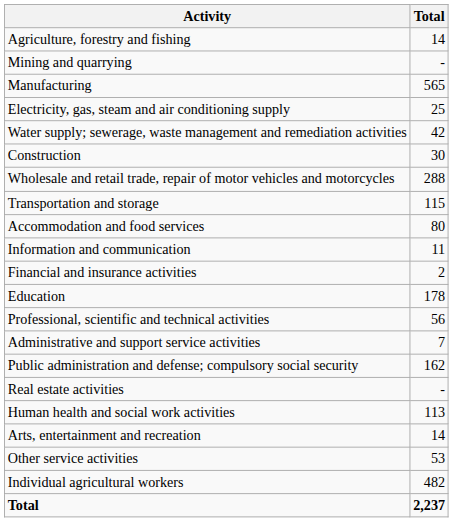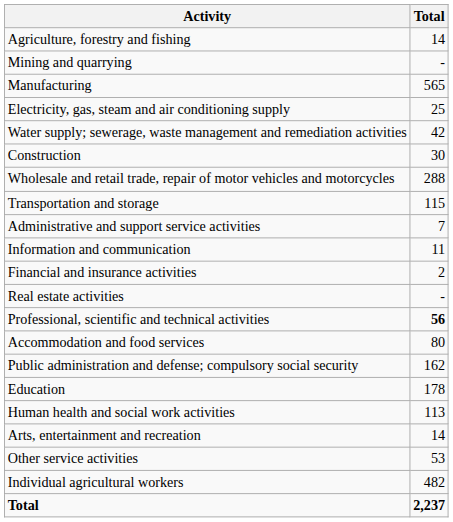 <table class="wikitable sortable" style="font-size:95%;">
 <tr>
 <th>Activity</th>
 <th>Total</th>
 </tr>
 <tr>
 <td>Agriculture, forestry and fishing</td>
 <td align="right">14</td>
 </tr>
 <tr>
 <td>Mining and quarrying</td>
 <td align="right">-</td>
 </tr>
 <tr>
 <td>Manufacturing</td>
 <td align="right">565</td>
 </tr>
 <tr>
 <td>Electricity, gas, steam and air conditioning supply</td>
 <td align="right">25</td>
 </tr>
 <tr>
 <td>Water supply; sewerage, waste management and remediation activities</td>
 <td align="right">42</td>
 </tr>
 <tr>
 <td>Construction</td>
 <td align="right">30</td>
 </tr>
 <tr>
 <td>Wholesale and retail trade, repair of motor vehicles and motorcycles</td>
 <td align="right">288</td>
 </tr>
 <tr>
 <td>Transportation and storage</td>
 <td align="right">115</td>
 </tr>
 <tr>
-<td>Accommodation and food services</td>
-<td align="right">80</td>
+<td>Administrative and support service activities</td>
+<td align="right">7</td>
 </tr>
 <tr>
 <td>Information and communication</td>
 <td align="right">11</td>
 </tr>
 <tr>
 <td>Financial and insurance activities</td>
 <td align="right">2</td>
 </tr>
 <tr>
-<td>Education</td>
-<td align="right">178</td>
+<td>Real estate activities</td>
+<td align="right">-</td>
 </tr>
 <tr>
 <td>Professional, scientific and technical activities</td>
-<td align="right">56</td>
+<td align="right"><strong>56</strong></td>
 </tr>
 <tr>
-<td>Administrative and support service activities</td>
-<td align="right">7</td>
+<td>Accommodation and food services</td>
+<td align="right">80</td>
 </tr>
 <tr>
 <td>Public administration and defense; compulsory social security</td>
 <td align="right">162</td>
 </tr>
 <tr>
-<td>Real estate activities</td>
-<td align="right">-</td>
+<td>Education</td>
+<td align="right">178</td>
 </tr>
 <tr>
 <td>Human health and social work activities</td>
 <td align="right">113</td>
 </tr>
 <tr>
 <td>Arts, entertainment and recreation</td>
 <td align="right">14</td>
 </tr>
 <tr>
 <td>Other service activities</td>
 <td align="right">53</td>
 </tr>
 <tr>
 <td>Individual agricultural workers</td>
 <td align="right">482</td>
 </tr>
 <tr class="sortbottom">
 <td><strong>Total</strong></td>
 <td align="right"><strong>2,237</strong></td>
 </tr>
 </table>
